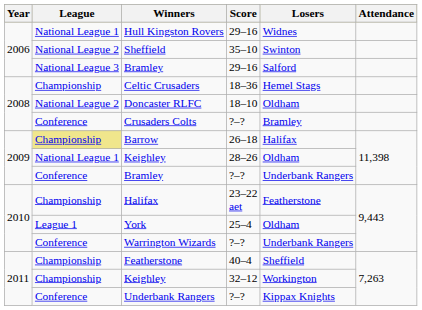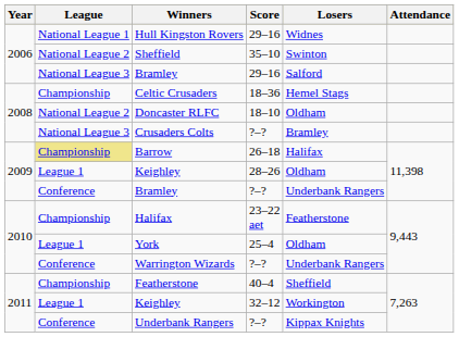 <table class="wikitable">
 <tr style="background:#bdb76b;">
 <th>Year</th>
 <th>League</th>
 <th>Winners</th>
 <th>Score</th>
 <th>Losers</th>
 <th>Attendance</th>
 </tr>
 <tr>
 <td rowspan=3>2006</td>
 <td><a href='#'>National League 1</a></td>
 <td> <a href='#'>Hull Kingston Rovers</a></td>
 <td>29–16</td>
 <td> <a href='#'>Widnes</a></td>
 <td></td>
 </tr>
 <tr>
 <td><a href='#'>National League 2</a></td>
 <td> <a href='#'>Sheffield</a></td>
 <td>35–10</td>
 <td> <a href='#'>Swinton</a></td>
 <td></td>
 </tr>
 <tr>
 <td><a href='#'>National League 3</a></td>
 <td><a href='#'>Bramley</a></td>
 <td>29–16</td>
 <td> <a href='#'>Salford</a></td>
 <td></td>
 </tr>
 <tr>
 <td rowspan=3>2008</td>
 <td><a href='#'>Championship</a></td>
 <td> <a href='#'>Celtic Crusaders</a></td>
 <td>18–36</td>
 <td> <a href='#'>Hemel Stags</a></td>
 <td></td>
 </tr>
 <tr>
 <td><a href='#'>National League 2</a></td>
 <td> <a href='#'>Doncaster RLFC</a></td>
 <td>18–10</td>
 <td> <a href='#'>Oldham</a></td>
 <td></td>
 </tr>
 <tr>
-<td><a href='#'>Conference</a></td>
+<td><a href='#'>National League 3</a></td>
 <td><a href='#'>Crusaders Colts</a></td>
 <td>?–?</td>
 <td><a href='#'>Bramley</a></td>
 <td></td>
 </tr>
 <tr>
 <td rowspan=3>2009</td>
 <td style="background: khaki;"><a href='#'>Championship</a></td>
 <td> <a href='#'>Barrow</a></td>
 <td>26–18</td>
 <td> <a href='#'>Halifax</a></td>
 <td rowspan=3>11,398</td>
 </tr>
 <tr>
-<td><a href='#'>National League 1</a></td>
+<td><a href='#'>League 1</a></td>
 <td> <a href='#'>Keighley</a></td>
 <td>28–26</td>
 <td> <a href='#'>Oldham</a></td>
 </tr>
 <tr>
 <td><a href='#'>Conference</a></td>
 <td><a href='#'>Bramley</a></td>
 <td>?–?</td>
 <td> <a href='#'>Underbank Rangers</a></td>
 </tr>
 <tr>
 <td rowspan=3>2010</td>
 <td><a href='#'>Championship</a></td>
 <td> <a href='#'>Halifax</a></td>
 <td>23–22<br><a href='#'>aet</a></td>
 <td> <a href='#'>Featherstone</a></td>
 <td rowspan=3>9,443</td>
 </tr>
 <tr>
 <td><a href='#'>League 1</a></td>
 <td> <a href='#'>York</a></td>
 <td>25–4</td>
 <td> <a href='#'>Oldham</a></td>
 </tr>
 <tr>
 <td><a href='#'>Conference</a></td>
 <td><a href='#'>Warrington Wizards</a></td>
 <td>?–?</td>
 <td> <a href='#'>Underbank Rangers</a></td>
 </tr>
 <tr>
 <td rowspan=3>2011</td>
 <td><a href='#'>Championship</a></td>
 <td> <a href='#'>Featherstone</a></td>
 <td>40–4</td>
 <td> <a href='#'>Sheffield</a></td>
 <td rowspan=3>7,263</td>
 </tr>
 <tr>
-<td><a href='#'>Championship</a></td>
+<td><a href='#'>League 1</a></td>
 <td> <a href='#'>Keighley</a></td>
 <td>32–12</td>
 <td> <a href='#'>Workington</a></td>
 </tr>
 <tr>
 <td><a href='#'>Conference</a></td>
 <td> <a href='#'>Underbank Rangers</a></td>
 <td>?–?</td>
 <td><a href='#'>Kippax Knights</a></td>
 </tr>
 </table>
